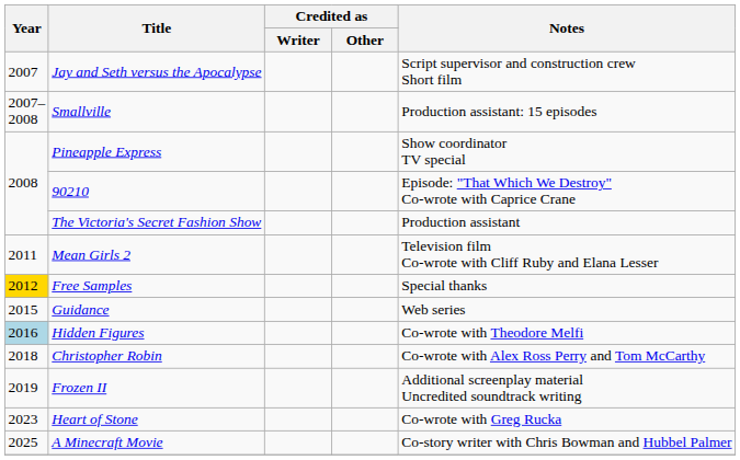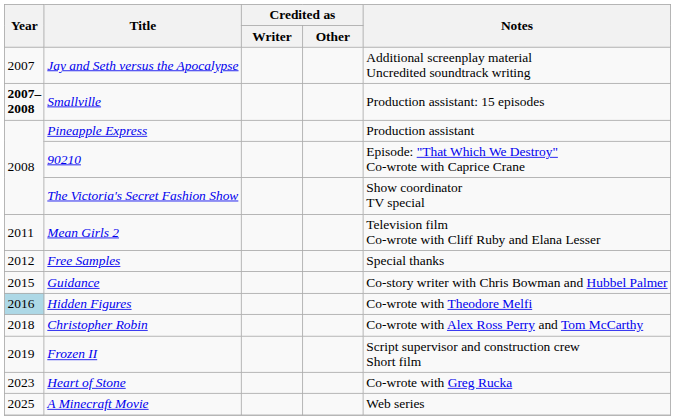 <table class="wikitable">
 <tr style="background:#ccc; text-align:center;">
 <th rowspan="2" style="width:33px;">Year</th>
 <th rowspan="2">Title</th>
 <th colspan="2">Credited as</th>
 <th rowspan="2">Notes</th>
 </tr>
 <tr>
 <th width="65">Writer</th>
 <th width="65">Other</th>
 </tr>
 <tr>
 <td>2007</td>
 <td style="text-align:left"><em><a href='#'>Jay and Seth versus the Apocalypse</a></em></td>
 <td></td>
 <td></td>
-<td>Script supervisor and construction crew<br>Short film</td>
+<td>Additional screenplay material<br>Uncredited soundtrack writing</td>
 </tr>
 <tr>
-<td>2007–2008</td>
+<td><strong>2007–2008</strong></td>
 <td style="text-align:left"><em><a href='#'>Smallville</a></em></td>
 <td></td>
 <td></td>
 <td>Production assistant: 15 episodes</td>
 </tr>
 <tr>
 <td rowspan="3">2008</td>
 <td style="text-align:left"><em><a href='#'>Pineapple Express</a></em></td>
 <td></td>
 <td></td>
-<td>Show coordinator<br>TV special</td>
+<td>Production assistant</td>
 </tr>
 <tr>
 <td style="text-align:left"><em><a href='#'>90210</a></em></td>
 <td></td>
 <td></td>
 <td>Episode: <a href='#'>"That Which We Destroy"</a><br>Co-wrote with Caprice Crane</td>
 </tr>
 <tr>
 <td style="text-align:left"><em><a href='#'>The Victoria's Secret Fashion Show</a></em></td>
 <td></td>
 <td></td>
-<td>Production assistant</td>
+<td>Show coordinator<br>TV special</td>
 </tr>
 <tr>
 <td>2011</td>
 <td style="text-align:left"><em><a href='#'>Mean Girls 2</a></em></td>
 <td></td>
 <td></td>
 <td>Television film<br>Co-wrote with Cliff Ruby and Elana Lesser</td>
 </tr>
 <tr>
-<td style="background: gold;">2012</td>
+<td>2012</td>
 <td style="text-align:left"><em><a href='#'>Free Samples</a></em></td>
 <td></td>
 <td></td>
 <td>Special thanks</td>
 </tr>
 <tr>
 <td>2015</td>
 <td style="text-align:left"><em><a href='#'>Guidance</a></em></td>
 <td></td>
 <td></td>
-<td>Web series</td>
+<td>Co-story writer with Chris Bowman and <a href='#'>Hubbel Palmer</a></td>
 </tr>
 <tr>
 <td style="background: lightblue;">2016</td>
 <td style="text-align:left"><em><a href='#'>Hidden Figures</a></em></td>
 <td></td>
 <td></td>
 <td>Co-wrote with <a href='#'>Theodore Melfi</a></td>
 </tr>
 <tr>
 <td>2018</td>
 <td style="text-align:left"><em><a href='#'>Christopher Robin</a></em></td>
 <td></td>
 <td></td>
 <td>Co-wrote with <a href='#'>Alex Ross Perry</a> and <a href='#'>Tom McCarthy</a></td>
 </tr>
 <tr>
 <td>2019</td>
 <td style="text-align:left"><em><a href='#'>Frozen II</a></em></td>
 <td></td>
 <td></td>
-<td>Additional screenplay material<br>Uncredited soundtrack writing</td>
+<td>Script supervisor and construction crew<br>Short film</td>
 </tr>
 <tr>
 <td rowspan="1">2023</td>
 <td style="text-align:left"><em><a href='#'>Heart of Stone</a></em></td>
 <td></td>
 <td></td>
 <td>Co-wrote with <a href='#'>Greg Rucka</a></td>
 </tr>
 <tr>
 <td rowspan="1">2025</td>
 <td style="text-align:left"><em><a href='#'>A Minecraft Movie</a></em></td>
 <td></td>
 <td></td>
-<td>Co-story writer with Chris Bowman and <a href='#'>Hubbel Palmer</a></td>
+<td>Web series</td>
 </tr>
 <tr>
 </tr>
 </table>
